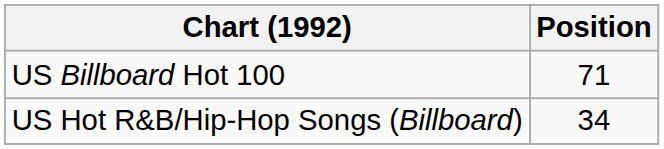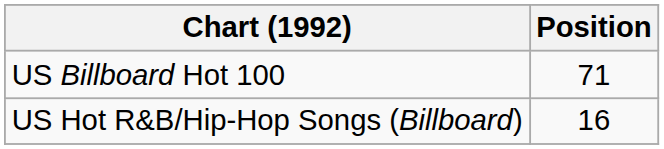 <table class="wikitable sortable">
 <tr>
 <th>Chart (1992)</th>
 <th>Position</th>
 </tr>
 <tr>
 <td>US <em>Billboard</em> Hot 100</td>
 <td align="center">71</td>
 </tr>
 <tr>
 <td>US Hot R&B/Hip-Hop Songs (<em>Billboard</em>)</td>
-<td align="center">34</td>
+<td align="center">16</td>
 </tr>
 </table>
